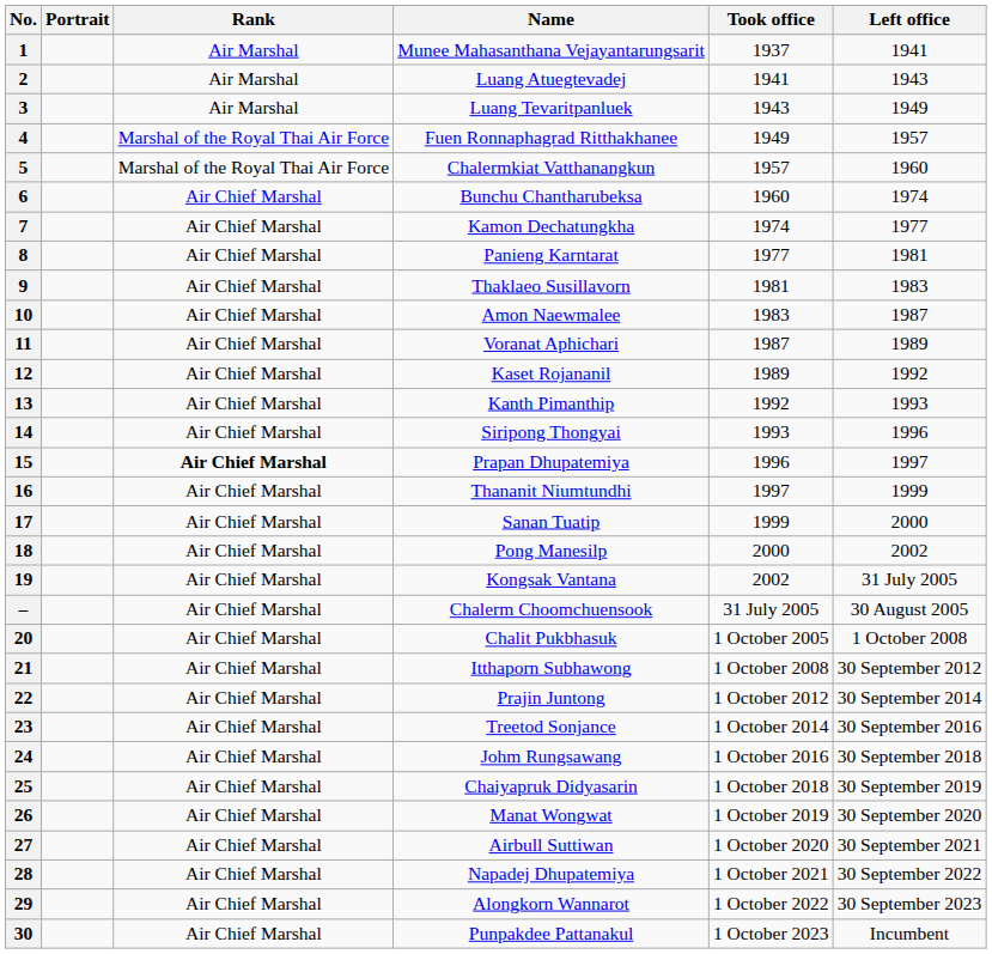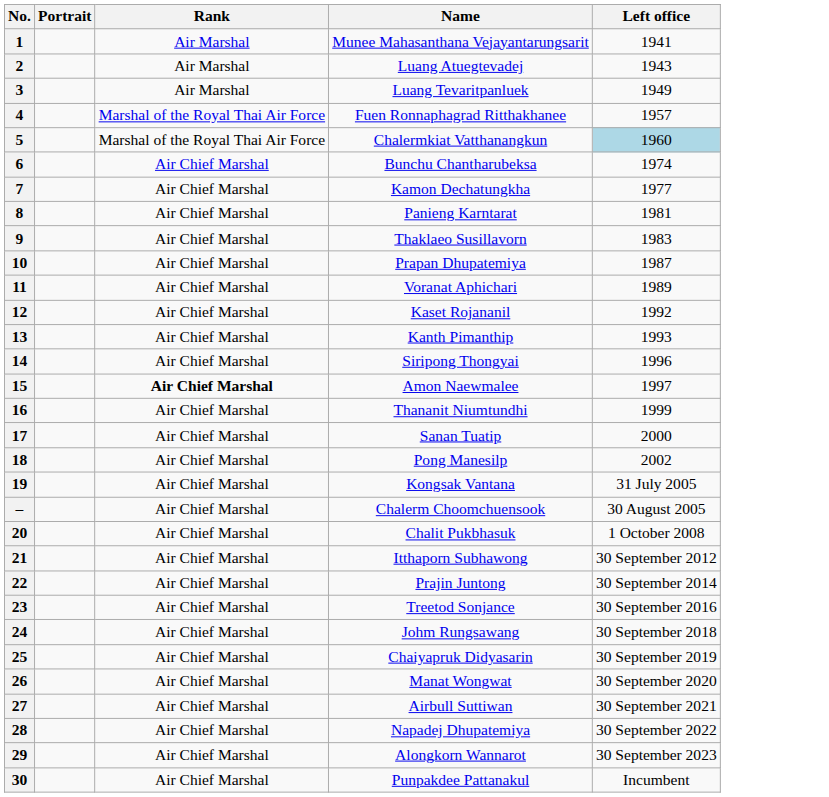 <table class="wikitable" style="text-align:center">
 <tr>
 <th>No.</th>
 <th>Portrait</th>
 <th>Rank</th>
 <th>Name</th>
-<th>Took office</th>
 <th>Left office</th>
 </tr>
 <tr>
 <th>1</th>
 <td></td>
 <td><a href='#'>Air Marshal</a></td>
 <td><a href='#'>Munee Mahasanthana Vejayantarungsarit</a></td>
-<td>1937</td>
 <td>1941</td>
 </tr>
 <tr>
 <th>2</th>
 <td></td>
 <td>Air Marshal</td>
 <td><a href='#'>Luang Atuegtevadej</a></td>
-<td>1941</td>
 <td>1943</td>
 </tr>
 <tr>
 <th>3</th>
 <td></td>
 <td>Air Marshal</td>
 <td><a href='#'>Luang Tevaritpanluek</a></td>
-<td>1943</td>
 <td>1949</td>
 </tr>
 <tr>
 <th>4</th>
 <td></td>
 <td><a href='#'>Marshal of the Royal Thai Air Force</a></td>
 <td><a href='#'>Fuen Ronnaphagrad Ritthakhanee</a></td>
-<td>1949</td>
 <td>1957</td>
 </tr>
 <tr>
 <th>5</th>
 <td></td>
 <td>Marshal of the Royal Thai Air Force</td>
 <td><a href='#'>Chalermkiat Vatthanangkun</a></td>
-<td>1957</td>
-<td>1960</td>
+<td style="background: lightblue;">1960</td>
 </tr>
 <tr>
 <th>6</th>
 <td></td>
 <td><a href='#'>Air Chief Marshal</a></td>
 <td><a href='#'>Bunchu Chantharubeksa</a></td>
-<td>1960</td>
 <td>1974</td>
 </tr>
 <tr>
 <th>7</th>
 <td></td>
 <td>Air Chief Marshal</td>
 <td><a href='#'>Kamon Dechatungkha</a></td>
-<td>1974</td>
 <td>1977</td>
 </tr>
 <tr>
 <th>8</th>
 <td></td>
 <td>Air Chief Marshal</td>
 <td><a href='#'>Panieng Karntarat</a></td>
-<td>1977</td>
 <td>1981</td>
 </tr>
 <tr>
 <th>9</th>
 <td></td>
 <td>Air Chief Marshal</td>
 <td><a href='#'>Thaklaeo Susillavorn</a></td>
-<td>1981</td>
 <td>1983</td>
 </tr>
 <tr>
 <th>10</th>
 <td></td>
 <td>Air Chief Marshal</td>
-<td><a href='#'>Amon Naewmalee</a></td>
-<td>1983</td>
+<td><a href='#'>Prapan Dhupatemiya</a></td>
 <td>1987</td>
 </tr>
 <tr>
 <th>11</th>
 <td></td>
 <td>Air Chief Marshal</td>
 <td><a href='#'>Voranat Aphichari</a></td>
-<td>1987</td>
 <td>1989</td>
 </tr>
 <tr>
 <th>12</th>
 <td></td>
 <td>Air Chief Marshal</td>
 <td><a href='#'>Kaset Rojananil</a></td>
-<td>1989</td>
 <td>1992</td>
 </tr>
 <tr>
 <th>13</th>
 <td></td>
 <td>Air Chief Marshal</td>
 <td><a href='#'>Kanth Pimanthip</a></td>
-<td>1992</td>
 <td>1993</td>
 </tr>
 <tr>
 <th>14</th>
 <td></td>
 <td>Air Chief Marshal</td>
 <td><a href='#'>Siripong Thongyai</a></td>
-<td>1993</td>
 <td>1996</td>
 </tr>
 <tr>
 <th>15</th>
 <td></td>
 <td><strong>Air Chief Marshal</strong></td>
-<td><a href='#'>Prapan Dhupatemiya</a></td>
-<td>1996</td>
+<td><a href='#'>Amon Naewmalee</a></td>
 <td>1997</td>
 </tr>
 <tr>
 <th>16</th>
 <td></td>
 <td>Air Chief Marshal</td>
 <td><a href='#'>Thananit Niumtundhi</a></td>
-<td>1997</td>
 <td>1999</td>
 </tr>
 <tr>
 <th>17</th>
 <td></td>
 <td>Air Chief Marshal</td>
 <td><a href='#'>Sanan Tuatip</a></td>
-<td>1999</td>
 <td>2000</td>
 </tr>
 <tr>
 <th>18</th>
 <td></td>
 <td>Air Chief Marshal</td>
 <td><a href='#'>Pong Manesilp</a></td>
-<td>2000</td>
 <td>2002</td>
 </tr>
 <tr>
 <th>19</th>
 <td></td>
 <td>Air Chief Marshal</td>
 <td><a href='#'>Kongsak Vantana</a></td>
-<td>2002</td>
 <td>31 July 2005</td>
 </tr>
 <tr>
 <th>–</th>
 <td></td>
 <td>Air Chief Marshal</td>
 <td><a href='#'>Chalerm Choomchuensook</a><br></td>
-<td>31 July 2005</td>
 <td>30 August 2005</td>
 </tr>
 <tr>
 <th>20</th>
 <td></td>
 <td>Air Chief Marshal</td>
 <td><a href='#'>Chalit Pukbhasuk</a></td>
-<td>1 October 2005</td>
 <td>1 October 2008</td>
 </tr>
 <tr>
 <th>21</th>
 <td></td>
 <td>Air Chief Marshal</td>
 <td><a href='#'>Itthaporn Subhawong</a></td>
-<td>1 October 2008</td>
 <td>30 September 2012</td>
 </tr>
 <tr>
 <th>22</th>
 <td></td>
 <td>Air Chief Marshal</td>
 <td><a href='#'>Prajin Juntong</a></td>
-<td>1 October 2012</td>
 <td>30 September 2014</td>
 </tr>
 <tr>
 <th>23</th>
 <td></td>
 <td>Air Chief Marshal</td>
 <td><a href='#'>Treetod Sonjance</a></td>
-<td>1 October 2014</td>
 <td>30 September 2016</td>
 </tr>
 <tr>
 <th>24</th>
 <td></td>
 <td>Air Chief Marshal</td>
 <td><a href='#'>Johm Rungsawang</a></td>
-<td>1 October 2016</td>
 <td>30 September 2018</td>
 </tr>
 <tr>
 <th>25</th>
 <td></td>
 <td>Air Chief Marshal</td>
 <td><a href='#'>Chaiyapruk Didyasarin</a></td>
-<td>1 October 2018</td>
 <td>30 September 2019</td>
 </tr>
 <tr>
 <th>26</th>
 <td></td>
 <td>Air Chief Marshal</td>
 <td><a href='#'>Manat Wongwat</a></td>
-<td>1 October 2019</td>
 <td>30 September 2020</td>
 </tr>
 <tr>
 <th>27</th>
 <td></td>
 <td>Air Chief Marshal</td>
 <td><a href='#'>Airbull Suttiwan</a></td>
-<td>1 October 2020</td>
 <td>30 September 2021</td>
 </tr>
 <tr>
 <th>28</th>
 <td></td>
 <td>Air Chief Marshal</td>
 <td><a href='#'>Napadej Dhupatemiya</a></td>
-<td>1 October 2021</td>
 <td>30 September 2022</td>
 </tr>
 <tr>
 <th>29</th>
 <td></td>
 <td>Air Chief Marshal</td>
 <td><a href='#'>Alongkorn Wannarot</a></td>
-<td>1 October 2022</td>
 <td>30 September 2023</td>
 </tr>
 <tr>
 <th>30</th>
 <td></td>
 <td>Air Chief Marshal</td>
 <td><a href='#'>Punpakdee Pattanakul</a></td>
-<td>1 October 2023</td>
 <td>Incumbent</td>
 </tr>
 </table>
